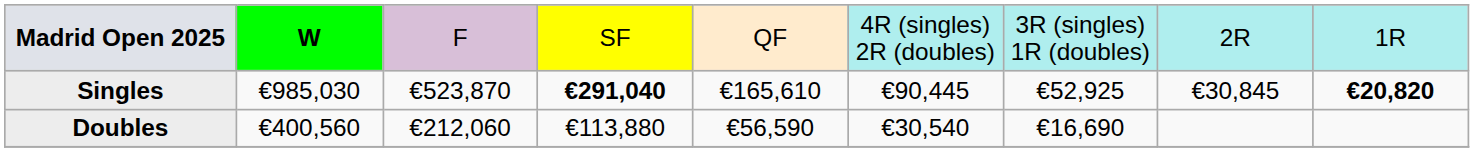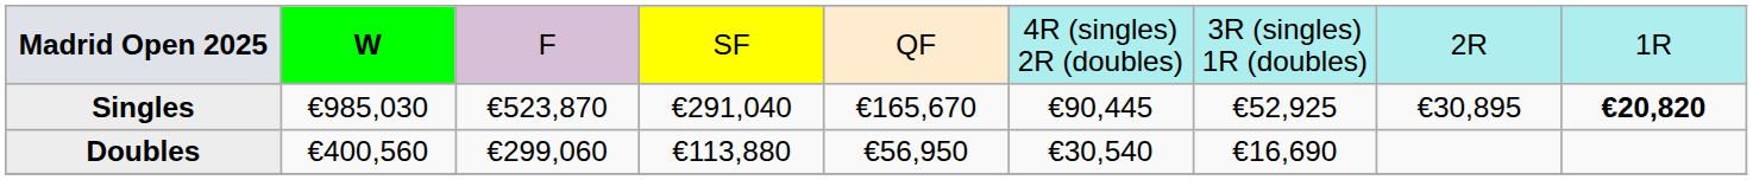 <table class=wikitable style=font-size:90%;text-align:center>
 <tr>
 <td style="width:130px; background:#dfe2e9;"><strong>Madrid Open 2025</strong></td>
 <td style="width:80px; background:lime;"><strong>W</strong></td>
 <td style="width:85px; background:thistle;">F</td>
 <td style="width:85px; background:#ff0;">SF</td>
 <td style="width:85px; background:#ffebcd;">QF</td>
 <td style="width:85px; background:#afeeee;">4R (singles) 2R (doubles)</td>
 <td style="width:85px; background:#afeeee;">3R (singles) 1R (doubles)</td>
 <td style="width:85px; background:#afeeee;">2R</td>
 <td style="width:85px; background:#afeeee;">1R</td>
 </tr>
 <tr>
 <td style="background:#ededed;"><strong>Singles</strong></td>
 <td>€985,030</td>
 <td>€523,870</td>
-<td><strong>€291,040</strong></td>
-<td>€165,610</td>
+<td>€291,040</td>
+<td>€165,670</td>
 <td>€90,445</td>
 <td>€52,925</td>
-<td>€30,845</td>
+<td>€30,895</td>
 <td><strong>€20,820</strong></td>
 </tr>
 <tr>
 <td style="background:#ededed;"><strong>Doubles</strong></td>
 <td>€400,560</td>
-<td>€212,060</td>
+<td>€299,060</td>
 <td>€113,880</td>
-<td>€56,590</td>
+<td>€56,950</td>
 <td>€30,540</td>
 <td>€16,690</td>
 <td></td>
 <td></td>
 </tr>
 <tr>
 </tr>
 </table>
